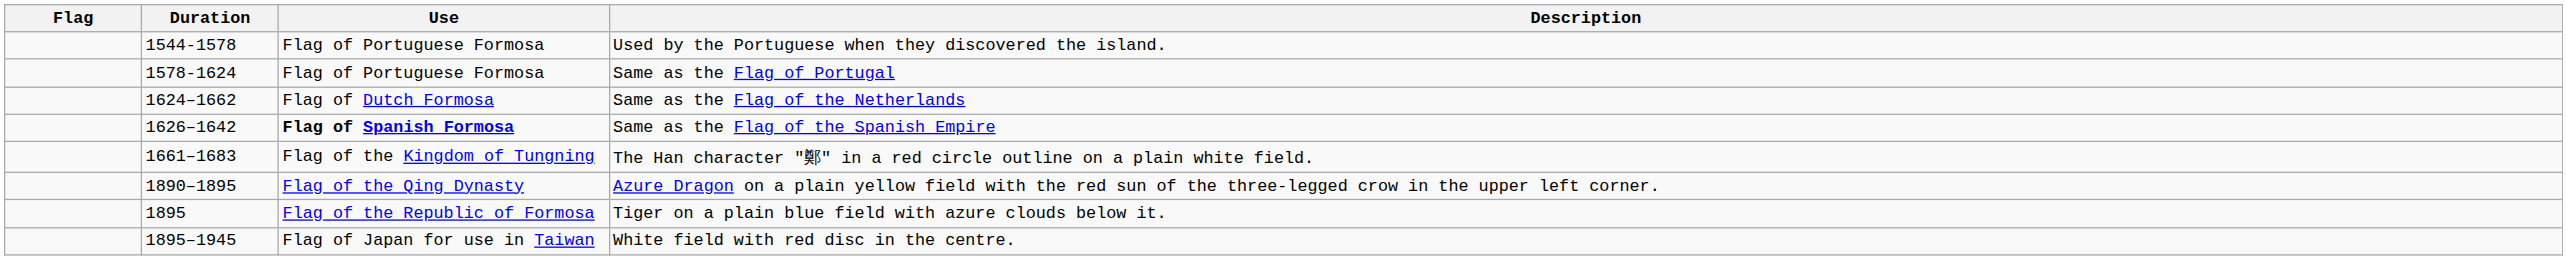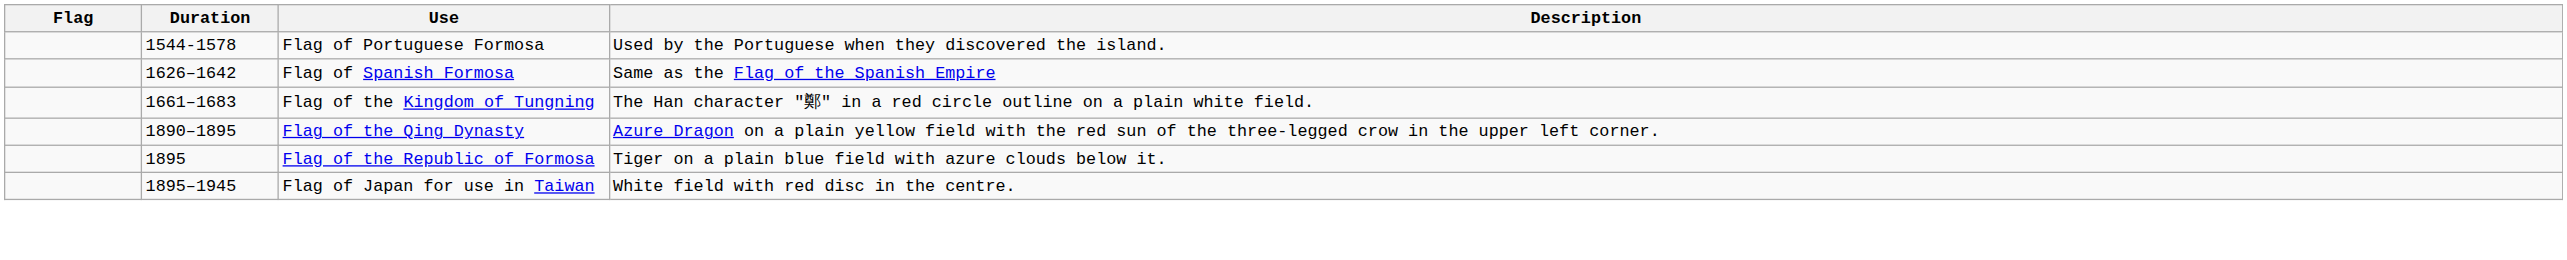 <table class="wikitable" width="100%">
 <tr>
 <th width="100px">Flag</th>
 <th width="100px">Duration</th>
 <th width="250px">Use</th>
 <th style="min-width:250px">Description</th>
 </tr>
 <tr>
 <td></td>
 <td>1544-1578</td>
 <td>Flag of Portuguese Formosa</td>
 <td>Used by the Portuguese when they discovered the island.</td>
 </tr>
 <tr>
 <td></td>
-<td>1578-1624</td>
-<td>Flag of Portuguese Formosa</td>
-<td>Same as the <a href='#'>Flag of Portugal</a></td>
-</tr>
-<tr>
-<td></td>
-<td>1624–1662</td>
-<td>Flag of <a href='#'>Dutch Formosa</a></td>
-<td>Same as the <a href='#'>Flag of the Netherlands</a></td>
-</tr>
-<tr>
-<td></td>
 <td>1626–1642</td>
-<td><strong>Flag of <a href='#'>Spanish Formosa</a></strong></td>
+<td>Flag of <a href='#'>Spanish Formosa</a></td>
 <td>Same as the <a href='#'>Flag of the Spanish Empire</a></td>
 </tr>
 <tr>
 <td></td>
 <td>1661–1683</td>
 <td>Flag of the <a href='#'>Kingdom of Tungning</a></td>
 <td>The Han character "鄭" in a red circle outline on a plain white field.</td>
 </tr>
 <tr>
 <td></td>
 <td>1890–1895</td>
 <td><a href='#'>Flag of the Qing Dynasty</a></td>
 <td><a href='#'>Azure Dragon</a> on a plain yellow field with the red sun of the three-legged crow in the upper left corner.</td>
 </tr>
 <tr>
 <td></td>
 <td>1895</td>
 <td><a href='#'>Flag of the Republic of Formosa</a></td>
 <td>Tiger on a plain blue field with azure clouds below it.</td>
 </tr>
 <tr>
 <td></td>
 <td>1895–1945</td>
 <td>Flag of Japan for use in <a href='#'>Taiwan</a></td>
 <td>White field with red disc in the centre.</td>
 </tr>
 </table>
